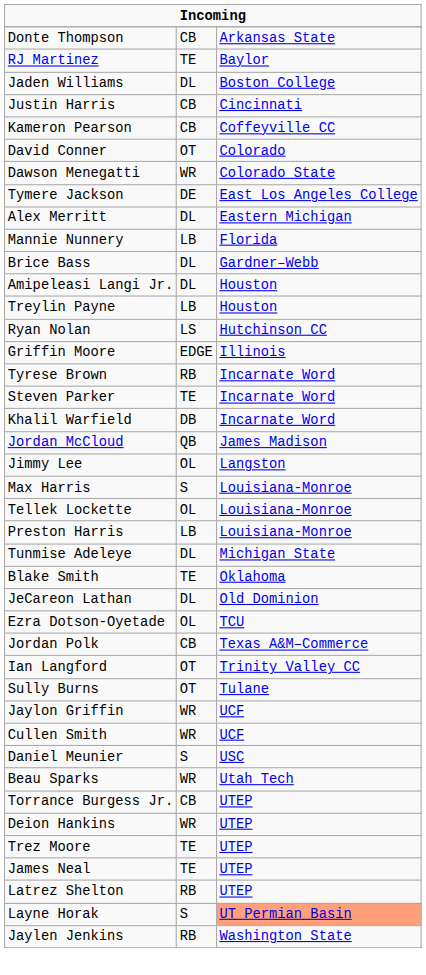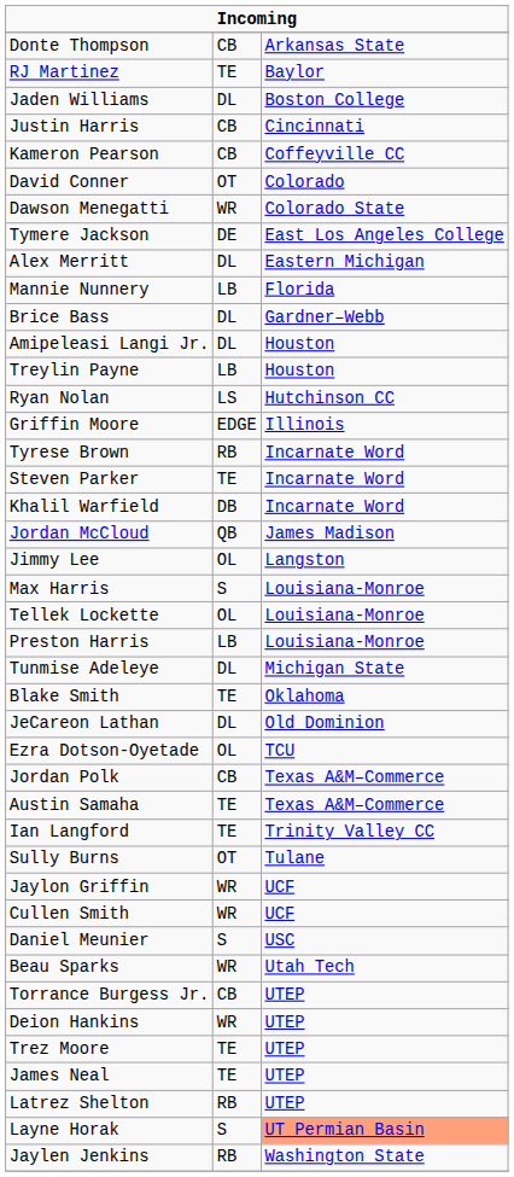 <table class="wikitable">
 <tr>
 <td align="center" Colspan="3"><strong>Incoming</strong><br></td>
 </tr>
 <tr>
 </tr>
 <tr>
 <td>Donte Thompson</td>
 <td>CB</td>
 <td><a href='#'>Arkansas State</a></td>
 </tr>
 <tr>
 <td><a href='#'>RJ Martinez</a></td>
 <td>TE</td>
 <td><a href='#'>Baylor</a></td>
 </tr>
 <tr>
 <td>Jaden Williams</td>
 <td>DL</td>
 <td><a href='#'>Boston College</a></td>
 </tr>
 <tr>
 <td>Justin Harris</td>
 <td>CB</td>
 <td><a href='#'>Cincinnati</a></td>
 </tr>
 <tr>
 <td>Kameron Pearson</td>
 <td>CB</td>
 <td><a href='#'>Coffeyville CC</a></td>
 </tr>
 <tr>
 <td>David Conner</td>
 <td>OT</td>
 <td><a href='#'>Colorado</a></td>
 </tr>
 <tr>
 <td>Dawson Menegatti</td>
 <td>WR</td>
 <td><a href='#'>Colorado State</a></td>
 </tr>
 <tr>
 <td>Tymere Jackson</td>
 <td>DE</td>
 <td><a href='#'>East Los Angeles College</a></td>
 </tr>
 <tr>
 <td>Alex Merritt</td>
 <td>DL</td>
 <td><a href='#'>Eastern Michigan</a></td>
 </tr>
 <tr>
 <td>Mannie Nunnery</td>
 <td>LB</td>
 <td><a href='#'>Florida</a></td>
 </tr>
 <tr>
 <td>Brice Bass</td>
 <td>DL</td>
 <td><a href='#'>Gardner–Webb</a></td>
 </tr>
 <tr>
 <td>Amipeleasi Langi Jr.</td>
 <td>DL</td>
 <td><a href='#'>Houston</a></td>
 </tr>
 <tr>
 <td>Treylin Payne</td>
 <td>LB</td>
 <td><a href='#'>Houston</a></td>
 </tr>
 <tr>
 <td>Ryan Nolan</td>
 <td>LS</td>
 <td><a href='#'>Hutchinson CC</a></td>
 </tr>
 <tr>
 <td>Griffin Moore</td>
 <td>EDGE</td>
 <td><a href='#'>Illinois</a></td>
 </tr>
 <tr>
 <td>Tyrese Brown</td>
 <td>RB</td>
 <td><a href='#'>Incarnate Word</a></td>
 </tr>
 <tr>
 <td>Steven Parker</td>
 <td>TE</td>
 <td><a href='#'>Incarnate Word</a></td>
 </tr>
 <tr>
 <td>Khalil Warfield</td>
 <td>DB</td>
 <td><a href='#'>Incarnate Word</a></td>
 </tr>
 <tr>
 <td><a href='#'>Jordan McCloud</a></td>
 <td>QB</td>
 <td><a href='#'>James Madison</a></td>
 </tr>
 <tr>
 <td>Jimmy Lee</td>
 <td>OL</td>
 <td><a href='#'>Langston</a></td>
 </tr>
 <tr>
 <td>Max Harris</td>
 <td>S</td>
 <td><a href='#'>Louisiana-Monroe</a></td>
 </tr>
 <tr>
 <td>Tellek Lockette</td>
 <td>OL</td>
 <td><a href='#'>Louisiana-Monroe</a></td>
 </tr>
 <tr>
 <td>Preston Harris</td>
 <td>LB</td>
 <td><a href='#'>Louisiana-Monroe</a></td>
 </tr>
 <tr>
 <td>Tunmise Adeleye</td>
 <td>DL</td>
 <td><a href='#'>Michigan State</a></td>
 </tr>
 <tr>
 <td>Blake Smith</td>
 <td>TE</td>
 <td><a href='#'>Oklahoma</a></td>
 </tr>
 <tr>
 <td>JeCareon Lathan</td>
 <td>DL</td>
 <td><a href='#'>Old Dominion</a></td>
 </tr>
 <tr>
 <td>Ezra Dotson-Oyetade</td>
 <td>OL</td>
 <td><a href='#'>TCU</a></td>
 </tr>
 <tr>
 <td>Jordan Polk</td>
 <td>CB</td>
 <td><a href='#'>Texas A&M–Commerce</a></td>
 </tr>
 <tr>
+<td>Austin Samaha</td>
+<td>TE</td>
+<td><a href='#'>Texas A&M–Commerce</a></td>
+</tr>
+<tr>
 <td>Ian Langford</td>
-<td>OT</td>
+<td>TE</td>
 <td><a href='#'>Trinity Valley CC</a></td>
 </tr>
 <tr>
 <td>Sully Burns</td>
 <td>OT</td>
 <td><a href='#'>Tulane</a></td>
 </tr>
 <tr>
 <td>Jaylon Griffin</td>
 <td>WR</td>
 <td><a href='#'>UCF</a></td>
 </tr>
 <tr>
 <td>Cullen Smith</td>
 <td>WR</td>
 <td><a href='#'>UCF</a></td>
 </tr>
 <tr>
 <td>Daniel Meunier</td>
 <td>S</td>
 <td><a href='#'>USC</a></td>
 </tr>
 <tr>
 <td>Beau Sparks</td>
 <td>WR</td>
 <td><a href='#'>Utah Tech</a></td>
 </tr>
 <tr>
 <td>Torrance Burgess Jr.</td>
 <td>CB</td>
 <td><a href='#'>UTEP</a></td>
 </tr>
 <tr>
 <td>Deion Hankins</td>
 <td>WR</td>
 <td><a href='#'>UTEP</a></td>
 </tr>
 <tr>
 <td>Trez Moore</td>
 <td>TE</td>
 <td><a href='#'>UTEP</a></td>
 </tr>
 <tr>
 <td>James Neal</td>
 <td>TE</td>
 <td><a href='#'>UTEP</a></td>
 </tr>
 <tr>
 <td>Latrez Shelton</td>
 <td>RB</td>
 <td><a href='#'>UTEP</a></td>
 </tr>
 <tr>
 <td>Layne Horak</td>
 <td>S</td>
 <td style="background: lightsalmon;"><a href='#'>UT Permian Basin</a></td>
 </tr>
 <tr>
 <td>Jaylen Jenkins</td>
 <td>RB</td>
 <td><a href='#'>Washington State</a></td>
 </tr>
 <tr>
 </tr>
 </table>
